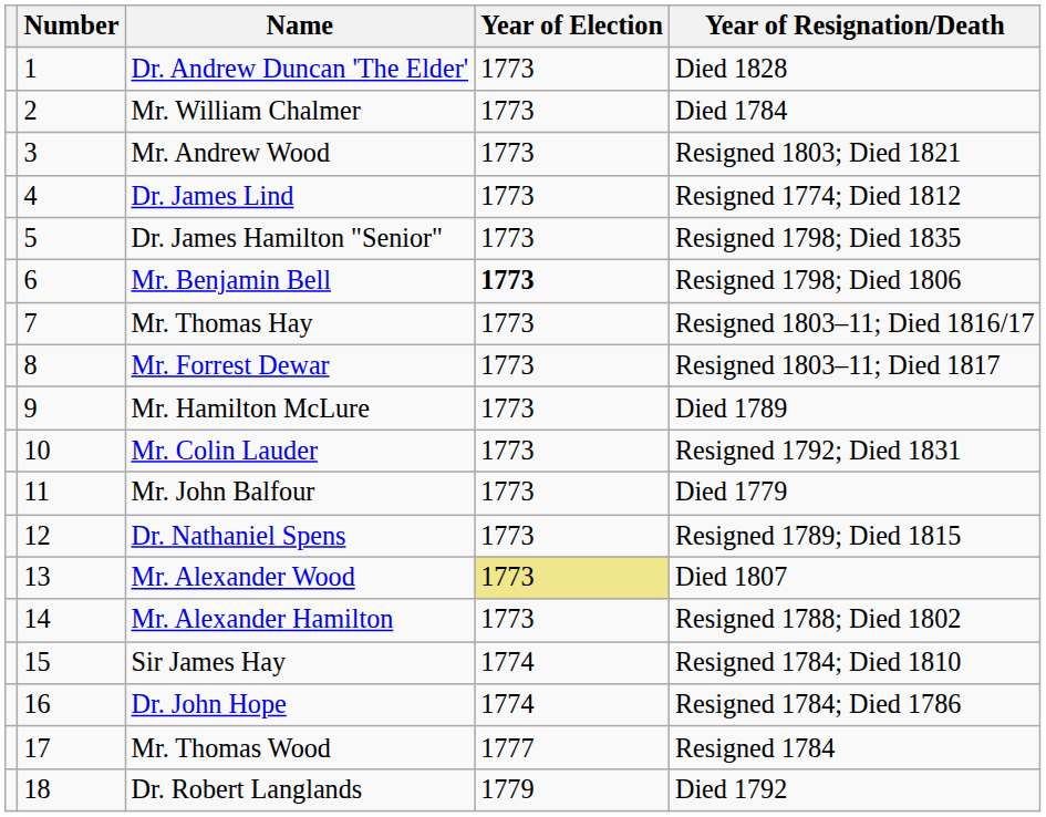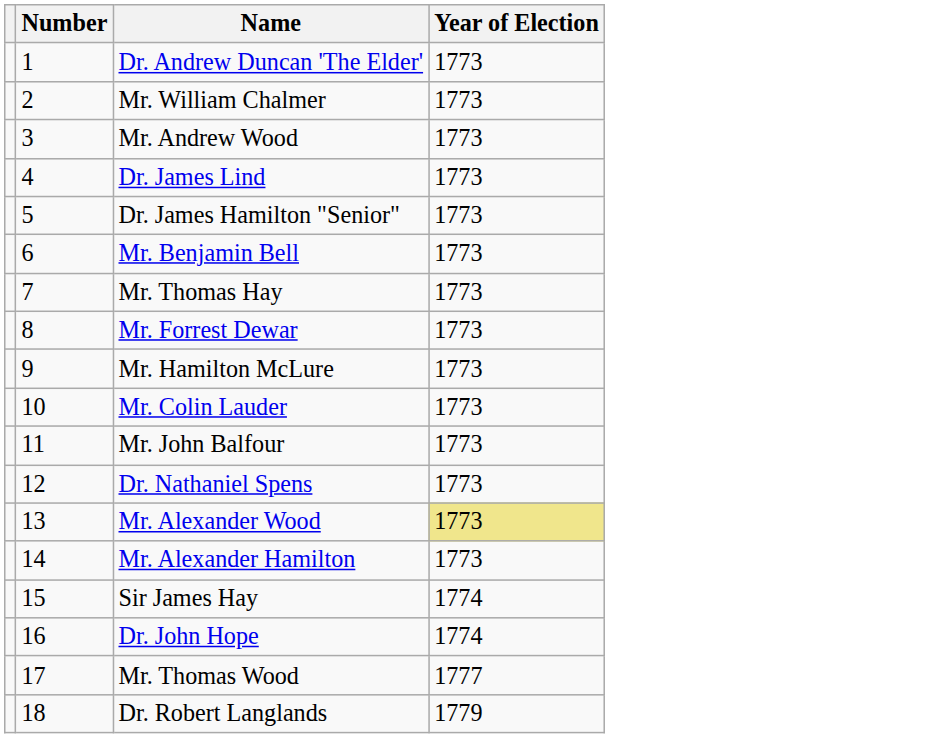 <table class="wikitable">
 <tr>
 <th></th>
 <th>Number</th>
 <th>Name</th>
 <th>Year of Election</th>
-<th>Year of Resignation/Death</th>
 </tr>
 <tr>
 <td></td>
 <td>1</td>
 <td><a href='#'>Dr. Andrew Duncan 'The Elder'</a></td>
 <td>1773</td>
-<td>Died 1828</td>
 </tr>
 <tr>
 <td></td>
 <td>2</td>
 <td>Mr. William Chalmer</td>
 <td>1773</td>
-<td>Died 1784</td>
 </tr>
 <tr>
 <td></td>
 <td>3</td>
 <td>Mr. Andrew Wood</td>
 <td>1773</td>
-<td>Resigned 1803; Died 1821</td>
 </tr>
 <tr>
 <td></td>
 <td>4</td>
 <td><a href='#'>Dr. James Lind</a></td>
 <td>1773</td>
-<td>Resigned 1774; Died 1812</td>
 </tr>
 <tr>
 <td></td>
 <td>5</td>
 <td>Dr. James Hamilton "Senior"</td>
 <td>1773</td>
-<td>Resigned 1798; Died 1835</td>
 </tr>
 <tr>
 <td></td>
 <td>6</td>
 <td><a href='#'>Mr. Benjamin Bell</a></td>
-<td><strong>1773</strong></td>
-<td>Resigned 1798; Died 1806</td>
+<td>1773</td>
 </tr>
 <tr>
 <td></td>
 <td>7</td>
 <td>Mr. Thomas Hay</td>
 <td>1773</td>
-<td>Resigned 1803–11; Died 1816/17</td>
 </tr>
 <tr>
 <td></td>
 <td>8</td>
 <td><a href='#'>Mr. Forrest Dewar</a></td>
 <td>1773</td>
-<td>Resigned 1803–11; Died 1817</td>
 </tr>
 <tr>
 <td></td>
 <td>9</td>
 <td>Mr. Hamilton McLure</td>
 <td>1773</td>
-<td>Died 1789</td>
 </tr>
 <tr>
 <td></td>
 <td>10</td>
 <td><a href='#'>Mr. Colin Lauder</a></td>
 <td>1773</td>
-<td>Resigned 1792; Died 1831</td>
 </tr>
 <tr>
 <td></td>
 <td>11</td>
 <td>Mr. John Balfour</td>
 <td>1773</td>
-<td>Died 1779</td>
 </tr>
 <tr>
 <td></td>
 <td>12</td>
 <td><a href='#'>Dr. Nathaniel Spens</a></td>
 <td>1773</td>
-<td>Resigned 1789; Died 1815</td>
 </tr>
 <tr>
 <td></td>
 <td>13</td>
 <td><a href='#'>Mr. Alexander Wood</a></td>
 <td style="background: khaki;">1773</td>
-<td>Died 1807</td>
 </tr>
 <tr>
 <td></td>
 <td>14</td>
 <td><a href='#'>Mr. Alexander Hamilton</a></td>
 <td>1773</td>
-<td>Resigned 1788; Died 1802</td>
 </tr>
 <tr>
 <td></td>
 <td>15</td>
 <td>Sir James Hay</td>
 <td>1774</td>
-<td>Resigned 1784; Died 1810</td>
 </tr>
 <tr>
 <td></td>
 <td>16</td>
 <td><a href='#'>Dr. John Hope</a></td>
 <td>1774</td>
-<td>Resigned 1784; Died 1786</td>
 </tr>
 <tr>
 <td></td>
 <td>17</td>
 <td>Mr. Thomas Wood</td>
 <td>1777</td>
-<td>Resigned 1784</td>
 </tr>
 <tr>
 <td></td>
 <td>18</td>
 <td>Dr. Robert Langlands</td>
 <td>1779</td>
-<td>Died 1792</td>
 </tr>
 </table>
